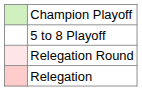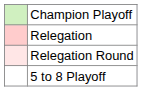 <table bgcolor="#f7f8ff" cellpadding="3" cellspacing="0" border="1" style="font-size: 95%; border: gray solid 1px; border-collapse: collapse;text-align:center;">
 <tr>
 <td style="background: #D0F0C0;" width="20"></td>
 <td bgcolor="#ffffff" align="left">Champion Playoff</td>
 </tr>
 <tr>
-<td style="background: #FFFFFF;" width="20"></td>
-<td bgcolor="#ffffff" align="left">5 to 8 Playoff</td>
+<td style="background: #FFCCCC;" width="20"></td>
+<td bgcolor="#ffffff" align="left">Relegation</td>
 </tr>
 <tr>
 <td style="background: #FFE6E6;" width="20"></td>
 <td bgcolor="#ffffff" align="left">Relegation Round</td>
 </tr>
 <tr>
-<td style="background: #FFCCCC;" width="20"></td>
-<td bgcolor="#ffffff" align="left">Relegation</td>
+<td style="background: #FFFFFF;" width="20"></td>
+<td bgcolor="#ffffff" align="left">5 to 8 Playoff</td>
 </tr>
 </table>
